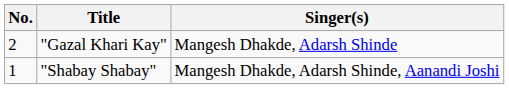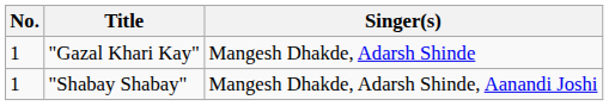 <table class="wikitable">
 <tr>
 <th>No.</th>
 <th>Title</th>
 <th>Singer(s)</th>
 </tr>
 <tr>
-<td>2</td>
+<td>1</td>
 <td>"Gazal Khari Kay"</td>
 <td>Mangesh Dhakde, <a href='#'>Adarsh Shinde</a></td>
 </tr>
 <tr>
 <td>1</td>
 <td>"Shabay Shabay"</td>
 <td>Mangesh Dhakde, Adarsh Shinde, <a href='#'>Aanandi Joshi</a></td>
 </tr>
 </table>
